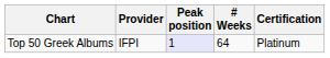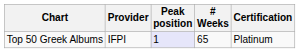 <table class="wikitable">
 <tr>
 <th>Chart</th>
 <th>Provider</th>
 <th>Peak<br>position</th>
 <th>#<br>Weeks</th>
 <th>Certification</th>
 </tr>
 <tr>
 <td>Top 50 Greek Albums</td>
 <td>IFPI</td>
 <td style="background: lavender;">1</td>
-<td>64</td>
+<td>65</td>
 <td>Platinum</td>
 </tr>
 </table>
